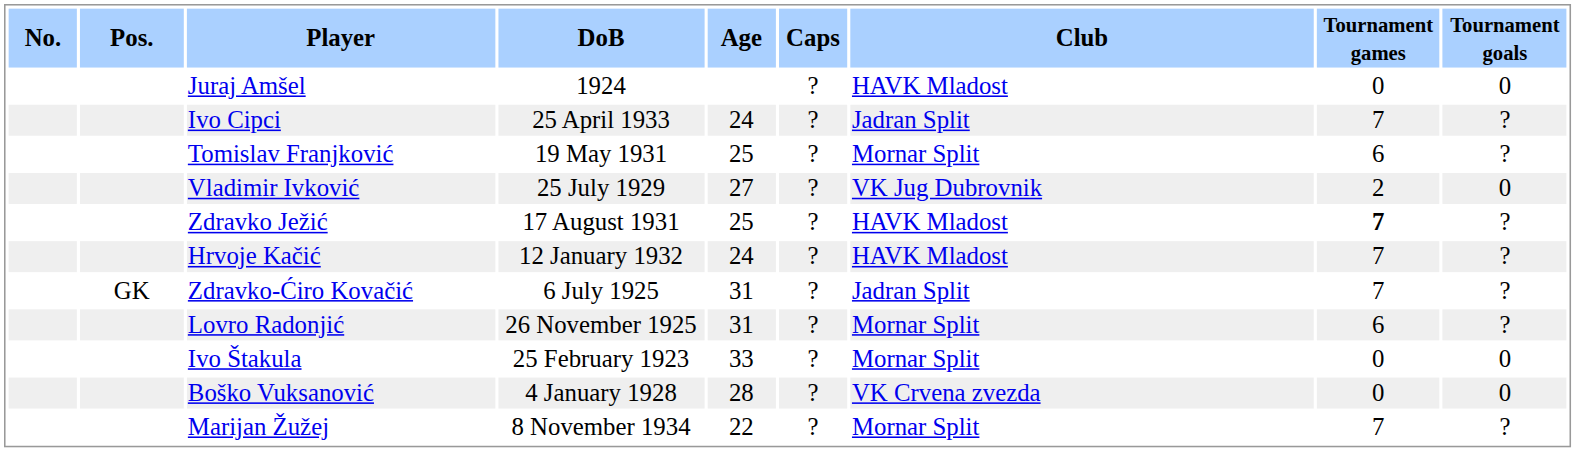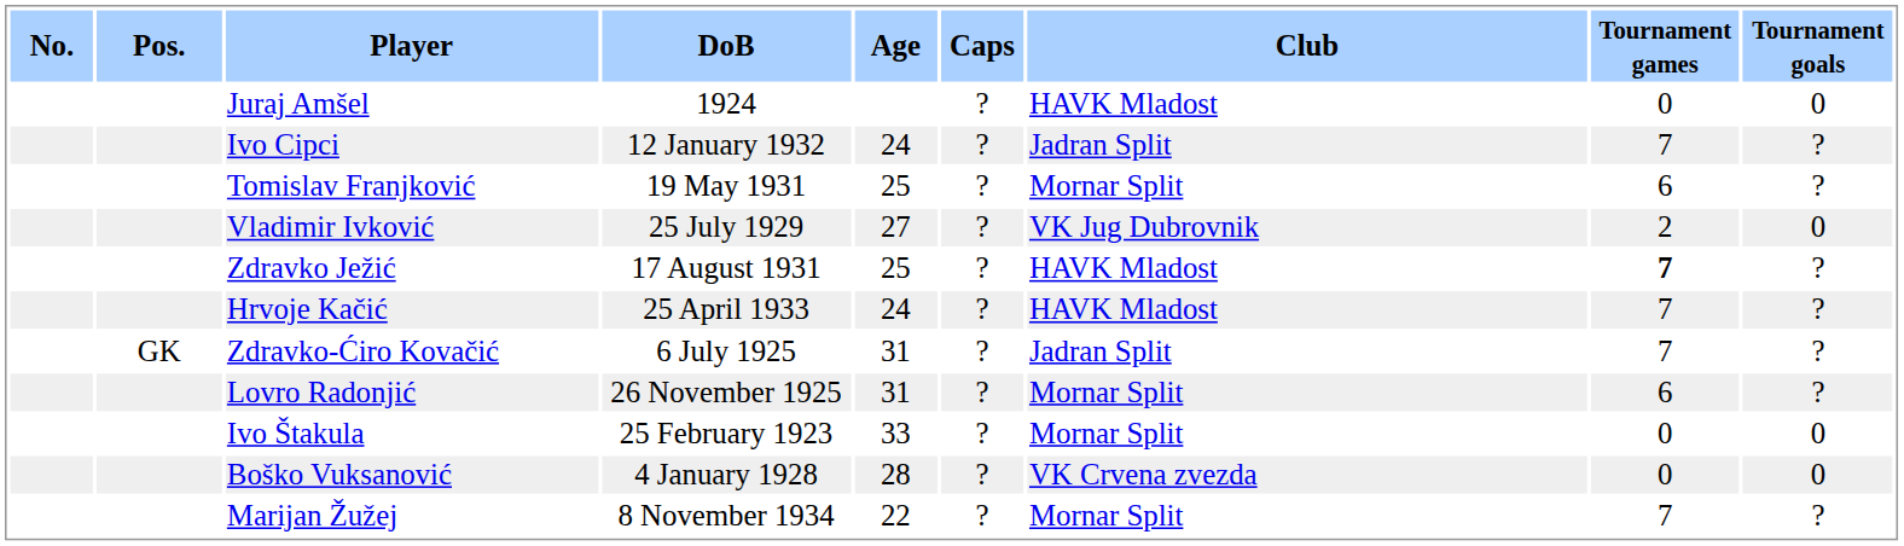 <table border="0" width="80%" style="border: 1px solid #999; background-color:#FFFFFF; text-align:center">
 <tr align="center" bgcolor="#AAD0FF">
 <th width=4%>No.</th>
 <th width=6%>Pos.</th>
 <th width=18%>Player</th>
 <th width=12%>DoB</th>
 <th width=4%>Age</th>
 <th width=4%>Caps</th>
 <th width=27%>Club</th>
 <th width=6%><small>Tournament<br>games</small></th>
 <th width=6%><small>Tournament<br>goals</small></th>
 </tr>
 <tr>
 <td></td>
 <td></td>
 <td align="left"><a href='#'>Juraj Amšel</a></td>
 <td>1924</td>
 <td></td>
 <td>?</td>
 <td align="left"> <a href='#'>HAVK Mladost</a></td>
 <td>0</td>
 <td>0</td>
 </tr>
 <tr bgcolor="#EFEFEF">
 <td></td>
 <td></td>
 <td align="left"><a href='#'>Ivo Cipci</a></td>
-<td>25 April 1933</td>
+<td>12 January 1932</td>
 <td>24</td>
 <td>?</td>
 <td align="left"> <a href='#'>Jadran Split</a></td>
 <td>7</td>
 <td>?</td>
 </tr>
 <tr>
 <td></td>
 <td></td>
 <td align="left"><a href='#'>Tomislav Franjković</a></td>
 <td>19 May 1931</td>
 <td>25</td>
 <td>?</td>
 <td align="left"> <a href='#'>Mornar Split</a></td>
 <td>6</td>
 <td>?</td>
 </tr>
 <tr bgcolor="#EFEFEF">
 <td></td>
 <td></td>
 <td align="left"><a href='#'>Vladimir Ivković</a></td>
 <td>25 July 1929</td>
 <td>27</td>
 <td>?</td>
 <td align="left"> <a href='#'>VK Jug Dubrovnik</a></td>
 <td>2</td>
 <td>0</td>
 </tr>
 <tr>
 <td></td>
 <td></td>
 <td align="left"><a href='#'>Zdravko Ježić</a></td>
 <td>17 August 1931</td>
 <td>25</td>
 <td>?</td>
 <td align="left"> <a href='#'>HAVK Mladost</a></td>
 <td><strong>7</strong></td>
 <td>?</td>
 </tr>
 <tr bgcolor="#EFEFEF">
 <td></td>
 <td></td>
 <td align="left"><a href='#'>Hrvoje Kačić</a></td>
-<td>12 January 1932</td>
+<td>25 April 1933</td>
 <td>24</td>
 <td>?</td>
 <td align="left"> <a href='#'>HAVK Mladost</a></td>
 <td>7</td>
 <td>?</td>
 </tr>
 <tr>
 <td></td>
 <td>GK</td>
 <td align="left"><a href='#'>Zdravko-Ćiro Kovačić</a></td>
 <td>6 July 1925</td>
 <td>31</td>
 <td>?</td>
 <td align="left"> <a href='#'>Jadran Split</a></td>
 <td>7</td>
 <td>?</td>
 </tr>
 <tr bgcolor="#EFEFEF">
 <td></td>
 <td></td>
 <td align="left"><a href='#'>Lovro Radonjić</a></td>
 <td>26 November 1925</td>
 <td>31</td>
 <td>?</td>
 <td align="left"> <a href='#'>Mornar Split</a></td>
 <td>6</td>
 <td>?</td>
 </tr>
 <tr>
 <td></td>
 <td></td>
 <td align="left"><a href='#'>Ivo Štakula</a></td>
 <td>25 February 1923</td>
 <td>33</td>
 <td>?</td>
 <td align="left"> <a href='#'>Mornar Split</a></td>
 <td>0</td>
 <td>0</td>
 </tr>
 <tr bgcolor="#EFEFEF">
 <td></td>
 <td></td>
 <td align="left"><a href='#'>Boško Vuksanović</a></td>
 <td>4 January 1928</td>
 <td>28</td>
 <td>?</td>
 <td align="left"> <a href='#'>VK Crvena zvezda</a></td>
 <td>0</td>
 <td>0</td>
 </tr>
 <tr>
 <td></td>
 <td></td>
 <td align="left"><a href='#'>Marijan Žužej</a></td>
 <td>8 November 1934</td>
 <td>22</td>
 <td>?</td>
 <td align="left"> <a href='#'>Mornar Split</a></td>
 <td>7</td>
 <td>?</td>
 </tr>
 </table>
